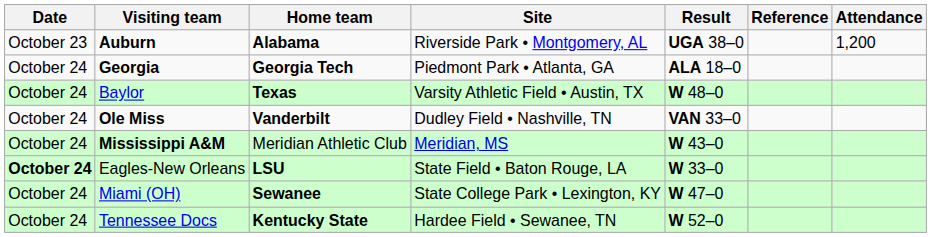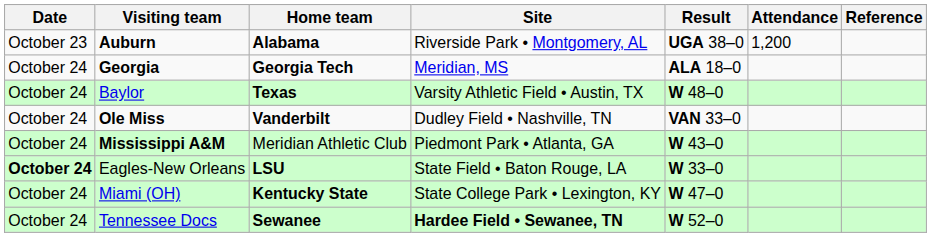 <table class="wikitable" style="font-size:95%;">
 <tr>
 <th>Date</th>
 <th>Visiting team</th>
 <th>Home team</th>
 <th>Site</th>
 <th>Result</th>
+<th>Attendance</th>
 <th class="unsortable">Reference</th>
-<th>Attendance</th>
 </tr>
 <tr bgcolor=>
 <td>October 23</td>
 <td><strong>Auburn</strong></td>
 <td><strong>Alabama</strong></td>
 <td>Riverside Park • <a href='#'>Montgomery, AL</a></td>
 <td><strong>UGA</strong> 38–0</td>
+<td>1,200</td>
 <td></td>
-<td>1,200</td>
 </tr>
 <tr bgcolor=>
 <td>October 24</td>
 <td><strong>Georgia</strong></td>
 <td><strong>Georgia Tech</strong></td>
-<td>Piedmont Park • Atlanta, GA</td>
+<td><a href='#'>Meridian, MS</a></td>
 <td><strong>ALA</strong> 18–0</td>
 <td></td>
 <td></td>
 </tr>
 <tr bgcolor=ccffcc>
 <td>October 24</td>
 <td><a href='#'>Baylor</a></td>
 <td><strong>Texas</strong></td>
 <td>Varsity Athletic Field • Austin, TX</td>
 <td><strong>W</strong> 48–0</td>
 <td></td>
 <td></td>
 </tr>
 <tr bgcolor=>
 <td>October 24</td>
 <td><strong>Ole Miss</strong></td>
 <td><strong>Vanderbilt</strong></td>
 <td>Dudley Field • Nashville, TN</td>
 <td><strong>VAN</strong> 33–0</td>
 <td></td>
 <td></td>
 </tr>
 <tr bgcolor=ccffcc>
 <td>October 24</td>
 <td><strong>Mississippi A&M</strong></td>
 <td>Meridian Athletic Club</td>
-<td><a href='#'>Meridian, MS</a></td>
+<td>Piedmont Park • Atlanta, GA</td>
 <td><strong>W</strong> 43–0</td>
 <td></td>
 <td></td>
 </tr>
 <tr bgcolor=ccffcc>
 <td><strong>October 24</strong></td>
 <td>Eagles-New Orleans</td>
 <td><strong>LSU</strong></td>
 <td>State Field • Baton Rouge, LA</td>
 <td><strong>W</strong> 33–0</td>
 <td></td>
 <td></td>
 </tr>
 <tr bgcolor=ccffcc>
 <td>October 24</td>
 <td><a href='#'>Miami (OH)</a></td>
-<td><strong>Sewanee</strong></td>
+<td><strong>Kentucky State</strong></td>
 <td>State College Park • Lexington, KY</td>
 <td><strong>W</strong> 47–0</td>
 <td></td>
 <td></td>
 </tr>
 <tr bgcolor=ccffcc>
 <td>October 24</td>
 <td><a href='#'>Tennessee Docs</a></td>
-<td><strong>Kentucky State</strong></td>
-<td>Hardee Field • Sewanee, TN</td>
+<td><strong>Sewanee</strong></td>
+<td><strong>Hardee Field • Sewanee, TN</strong></td>
 <td><strong>W</strong> 52–0</td>
 <td></td>
 <td></td>
 </tr>
 </table>
